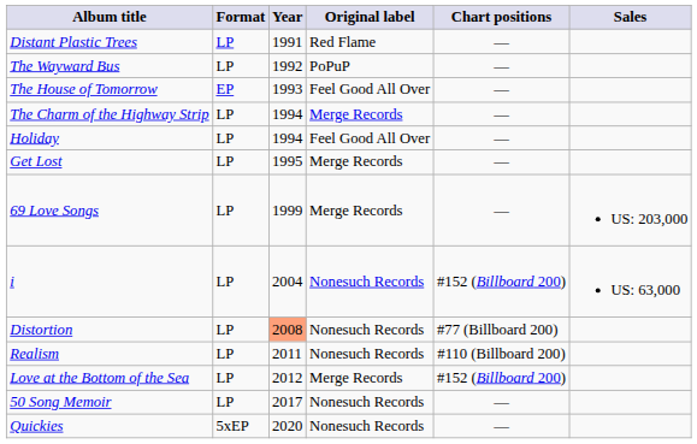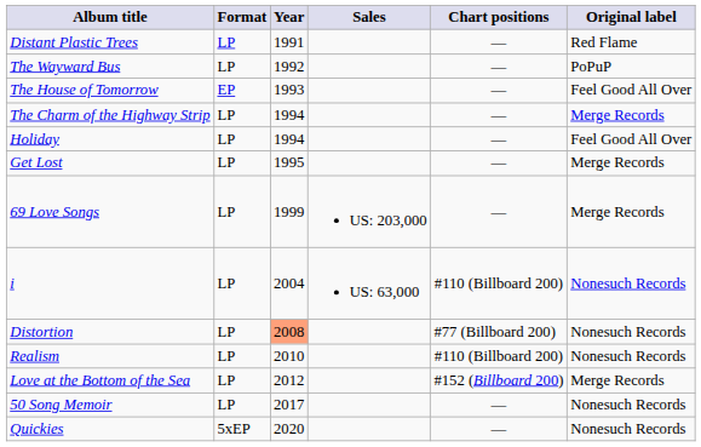 <table class="wikitable" style="text-align:left; margin: 5px;">
 <tr>
 <th style="background:#ddddee;">Album title</th>
 <th style="background:#ddddee;">Format</th>
 <th style="background:#ddddee;">Year</th>
+<th style="background:#ddddee;">Sales</th>
+<th style="background:#ddddee;">Chart positions</th>
 <th style="background:#ddddee;">Original label</th>
-<th style="background:#ddddee;">Chart positions</th>
-<th style="background:#ddddee;">Sales</th>
 </tr>
 <tr>
 <td><em><a href='#'>Distant Plastic Trees</a></em></td>
 <td><a href='#'>LP</a></td>
 <td>1991</td>
+<td></td>
+<td align="center">—</td>
 <td>Red Flame</td>
-<td align="center">—</td>
-<td></td>
 </tr>
 <tr>
 <td><em><a href='#'>The Wayward Bus</a></em></td>
 <td>LP</td>
 <td>1992</td>
+<td></td>
+<td align="center">—</td>
 <td>PoPuP</td>
-<td align="center">—</td>
-<td></td>
 </tr>
 <tr>
 <td><em><a href='#'>The House of Tomorrow</a></em></td>
 <td><a href='#'>EP</a></td>
 <td>1993</td>
+<td></td>
+<td align="center">—</td>
 <td>Feel Good All Over</td>
-<td align="center">—</td>
-<td></td>
 </tr>
 <tr>
 <td><em><a href='#'>The Charm of the Highway Strip</a></em></td>
 <td>LP</td>
 <td>1994</td>
+<td></td>
+<td align="center">—</td>
 <td><a href='#'>Merge Records</a></td>
-<td align="center">—</td>
-<td></td>
 </tr>
 <tr>
 <td><em><a href='#'>Holiday</a></em></td>
 <td>LP</td>
 <td>1994</td>
+<td></td>
+<td align="center">—</td>
 <td>Feel Good All Over</td>
-<td align="center">—</td>
-<td></td>
 </tr>
 <tr>
 <td><em><a href='#'>Get Lost</a></em></td>
 <td>LP</td>
 <td>1995</td>
+<td></td>
+<td align="center">—</td>
 <td>Merge Records</td>
-<td align="center">—</td>
-<td></td>
 </tr>
 <tr>
 <td><em><a href='#'>69 Love Songs</a></em></td>
 <td>LP</td>
 <td>1999</td>
+<td><br><ul><li>US: 203,000</li></ul></td>
+<td align="center">—</td>
 <td>Merge Records</td>
-<td align="center">—</td>
-<td><br><ul><li>US: 203,000</li></ul></td>
 </tr>
 <tr>
 <td><em><a href='#'>i</a></em></td>
 <td>LP</td>
 <td>2004</td>
+<td><br><ul><li>US: 63,000</li></ul></td>
+<td align="center">#110 (Billboard 200)</td>
 <td><a href='#'>Nonesuch Records</a></td>
-<td>#152 (<a href='#'><em>Billboard</em> 200</a>)</td>
-<td><br><ul><li>US: 63,000</li></ul></td>
 </tr>
 <tr>
 <td><em><a href='#'>Distortion</a></em></td>
 <td>LP</td>
 <td style="background: lightsalmon;">2008</td>
+<td></td>
+<td>#77 (Billboard 200)</td>
 <td>Nonesuch Records</td>
-<td>#77 (Billboard 200)</td>
-<td></td>
 </tr>
 <tr>
 <td><em><a href='#'>Realism</a></em></td>
 <td>LP</td>
-<td>2011</td>
+<td>2010</td>
+<td></td>
+<td align="center">#110 (Billboard 200)</td>
 <td>Nonesuch Records</td>
-<td align="center">#110 (Billboard 200)</td>
-<td></td>
 </tr>
 <tr>
 <td><em><a href='#'>Love at the Bottom of the Sea</a></em></td>
 <td>LP</td>
 <td>2012</td>
+<td></td>
+<td>#152 (<a href='#'><em>Billboard</em> 200</a>)</td>
 <td>Merge Records</td>
-<td>#152 (<a href='#'><em>Billboard</em> 200</a>)</td>
-<td></td>
 </tr>
 <tr>
 <td><em><a href='#'>50 Song Memoir</a></em></td>
 <td>LP</td>
 <td>2017</td>
+<td></td>
+<td align="center">—</td>
 <td>Nonesuch Records</td>
-<td align="center">—</td>
-<td></td>
 </tr>
 <tr>
 <td><em><a href='#'>Quickies</a></em></td>
 <td>5xEP</td>
 <td>2020</td>
+<td></td>
+<td align="center">—</td>
 <td>Nonesuch Records</td>
-<td align="center">—</td>
-<td></td>
 </tr>
 </table>
